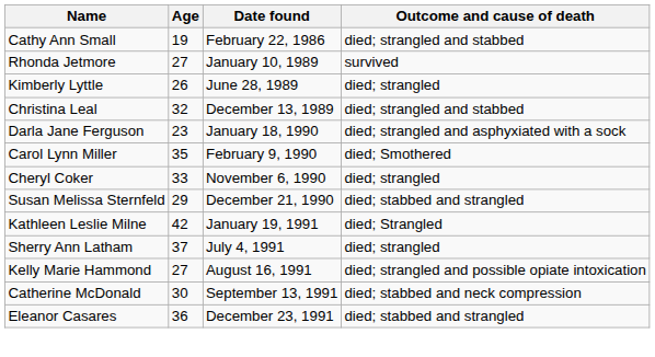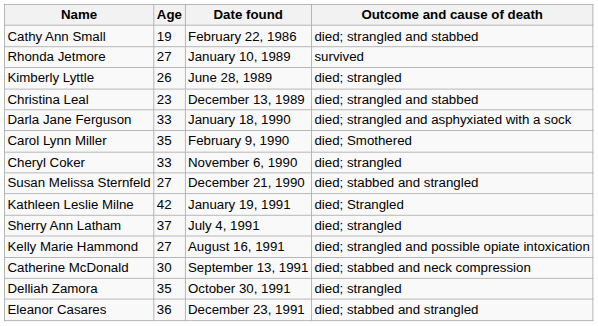 <table class="wikitable">
 <tr>
 <th>Name</th>
 <th>Age</th>
 <th>Date found</th>
 <th>Outcome and cause of death</th>
 </tr>
 <tr>
 <td>Cathy Ann Small</td>
 <td>19</td>
 <td>February 22, 1986</td>
 <td>died; strangled and stabbed</td>
 </tr>
 <tr>
 <td>Rhonda Jetmore</td>
 <td>27</td>
 <td>January 10, 1989</td>
 <td>survived</td>
 </tr>
 <tr>
 <td>Kimberly Lyttle</td>
 <td>26</td>
 <td>June 28, 1989</td>
 <td>died; strangled</td>
 </tr>
 <tr>
 <td>Christina Leal</td>
-<td>32</td>
+<td>23</td>
 <td>December 13, 1989</td>
 <td>died; strangled and stabbed</td>
 </tr>
 <tr>
 <td>Darla Jane Ferguson</td>
-<td>23</td>
+<td>33</td>
 <td>January 18, 1990</td>
 <td>died; strangled and asphyxiated with a sock</td>
 </tr>
 <tr>
 <td>Carol Lynn Miller</td>
 <td>35</td>
 <td>February 9, 1990</td>
 <td>died; Smothered</td>
 </tr>
 <tr>
 <td>Cheryl Coker</td>
 <td>33</td>
 <td>November 6, 1990</td>
 <td>died; strangled</td>
 </tr>
 <tr>
 <td>Susan Melissa Sternfeld</td>
-<td>29</td>
+<td>27</td>
 <td>December 21, 1990</td>
 <td>died; stabbed and strangled</td>
 </tr>
 <tr>
 <td>Kathleen Leslie Milne</td>
 <td>42</td>
 <td>January 19, 1991</td>
 <td>died; Strangled</td>
 </tr>
 <tr>
 <td>Sherry Ann Latham</td>
 <td>37</td>
 <td>July 4, 1991</td>
 <td>died; strangled</td>
 </tr>
 <tr>
 <td>Kelly Marie Hammond</td>
 <td>27</td>
 <td>August 16, 1991</td>
 <td>died; strangled and possible opiate intoxication</td>
 </tr>
 <tr>
 <td>Catherine McDonald</td>
 <td>30</td>
 <td>September 13, 1991</td>
 <td>died; stabbed and neck compression</td>
 </tr>
 <tr>
+<td>Delliah Zamora</td>
+<td>35</td>
+<td>October 30, 1991</td>
+<td>died; strangled</td>
+</tr>
+<tr>
 <td>Eleanor Casares</td>
 <td>36</td>
 <td>December 23, 1991</td>
 <td>died; stabbed and strangled</td>
 </tr>
 </table>
